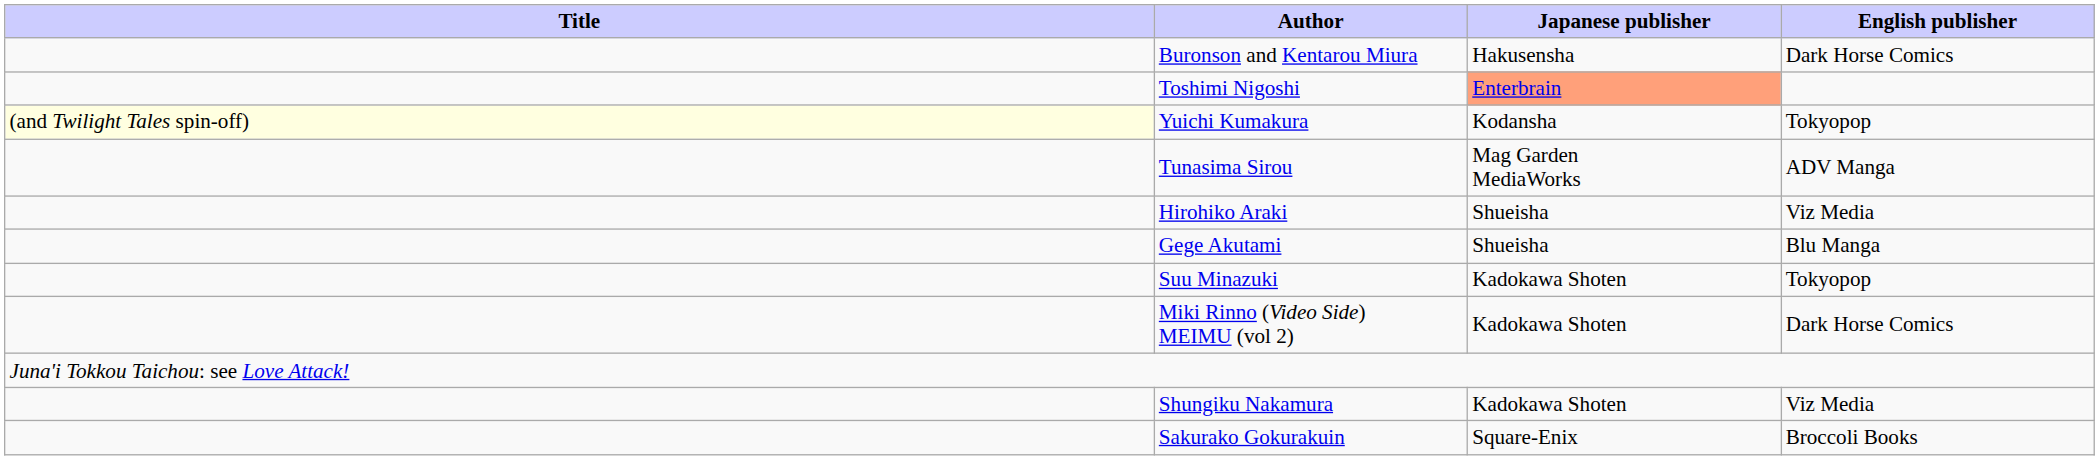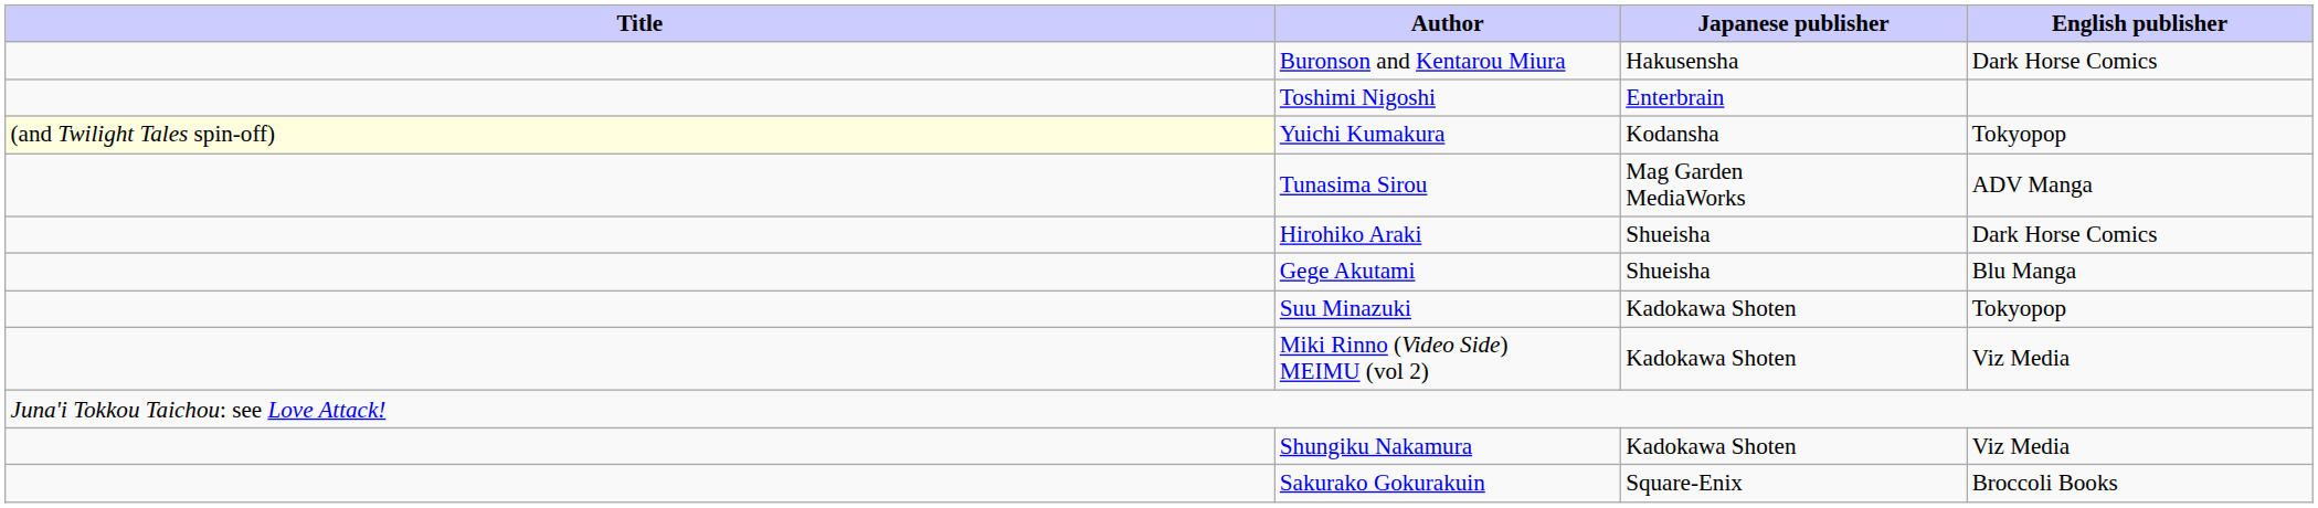 <table class="wikitable" style="width: 100%;">
 <tr>
 <th style="background: #ccf;">Title</th>
 <th style="background: #ccf; width: 15%;">Author</th>
 <th style="background: #ccf; width: 15%;">Japanese publisher</th>
 <th style="background: #ccf; width: 15%;">English publisher</th>
 </tr>
 <tr>
 <td></td>
 <td><a href='#'>Buronson</a> and <a href='#'>Kentarou Miura</a></td>
 <td>Hakusensha</td>
 <td>Dark Horse Comics</td>
 </tr>
 <tr>
 <td></td>
 <td><a href='#'>Toshimi Nigoshi</a></td>
-<td style="background: lightsalmon;"><a href='#'>Enterbrain</a></td>
+<td><a href='#'>Enterbrain</a></td>
 <td></td>
 </tr>
 <tr>
 <td style="background: lightyellow;"> <div>(and <em>Twilight Tales</em> spin-off)</div></td>
 <td><a href='#'>Yuichi Kumakura</a></td>
 <td>Kodansha</td>
 <td>Tokyopop</td>
 </tr>
 <tr>
 <td></td>
 <td><a href='#'>Tunasima Sirou</a></td>
 <td>Mag Garden<br>MediaWorks</td>
 <td>ADV Manga</td>
 </tr>
 <tr>
 <td></td>
 <td><a href='#'>Hirohiko Araki</a></td>
 <td>Shueisha</td>
-<td>Viz Media</td>
+<td>Dark Horse Comics</td>
 </tr>
 <tr>
 <td></td>
 <td><a href='#'>Gege Akutami</a></td>
 <td>Shueisha</td>
 <td>Blu Manga</td>
 </tr>
 <tr>
 <td></td>
 <td><a href='#'>Suu Minazuki</a></td>
 <td>Kadokawa Shoten</td>
 <td>Tokyopop</td>
 </tr>
 <tr>
 <td></td>
 <td><a href='#'>Miki Rinno</a> (<em>Video Side</em>)<br><a href='#'>MEIMU</a> (vol 2)</td>
 <td>Kadokawa Shoten</td>
-<td>Dark Horse Comics</td>
+<td>Viz Media</td>
 </tr>
 <tr>
 <td colspan="4"><em>Juna'i Tokkou Taichou</em>: see <em><a href='#'>Love Attack!</a></em></td>
 </tr>
 <tr>
 <td></td>
 <td><a href='#'>Shungiku Nakamura</a></td>
 <td>Kadokawa Shoten</td>
 <td>Viz Media</td>
 </tr>
 <tr>
 <td></td>
 <td><a href='#'>Sakurako Gokurakuin</a></td>
 <td>Square-Enix</td>
 <td>Broccoli Books</td>
 </tr>
 </table>
